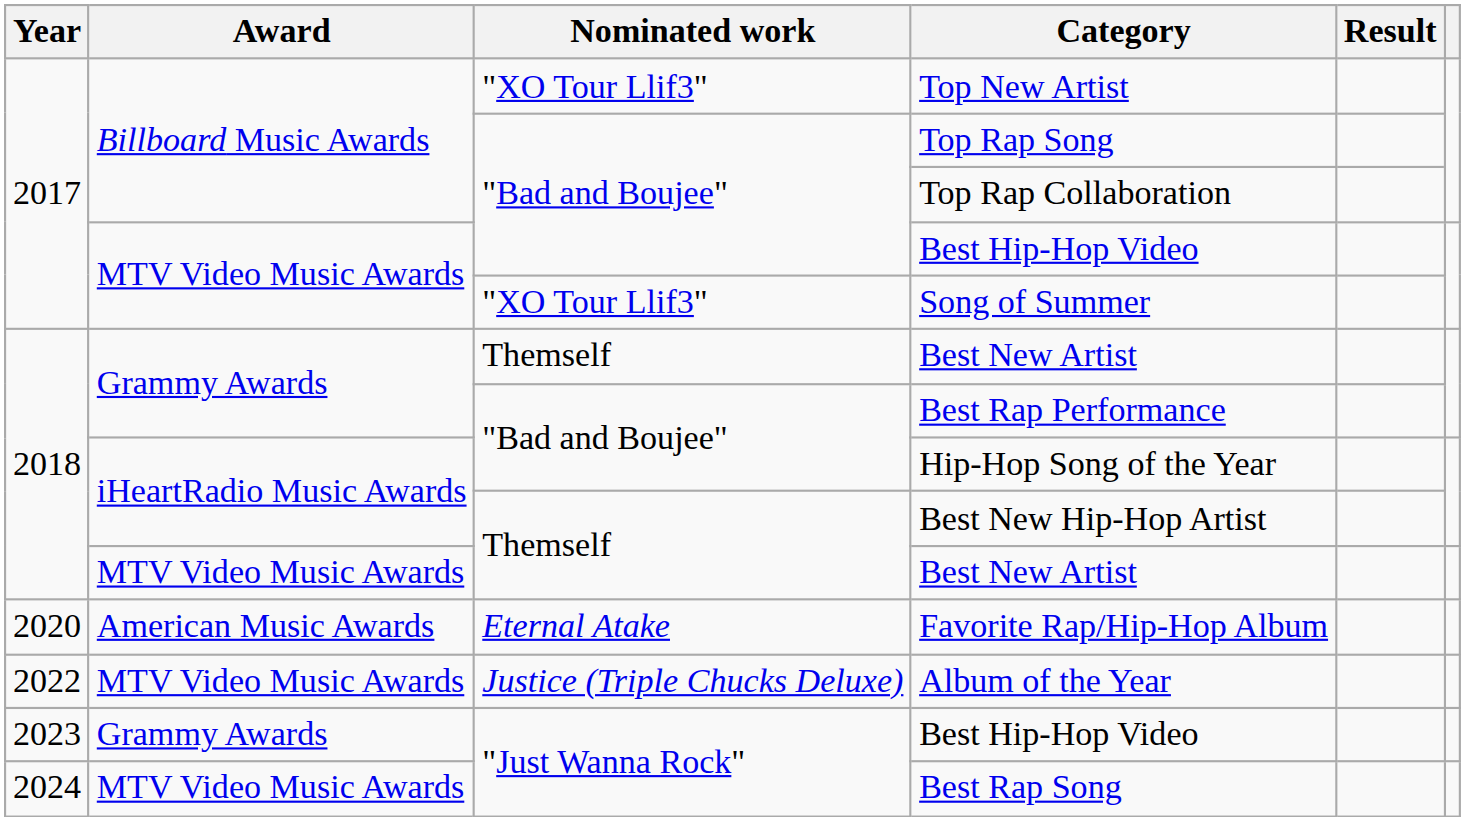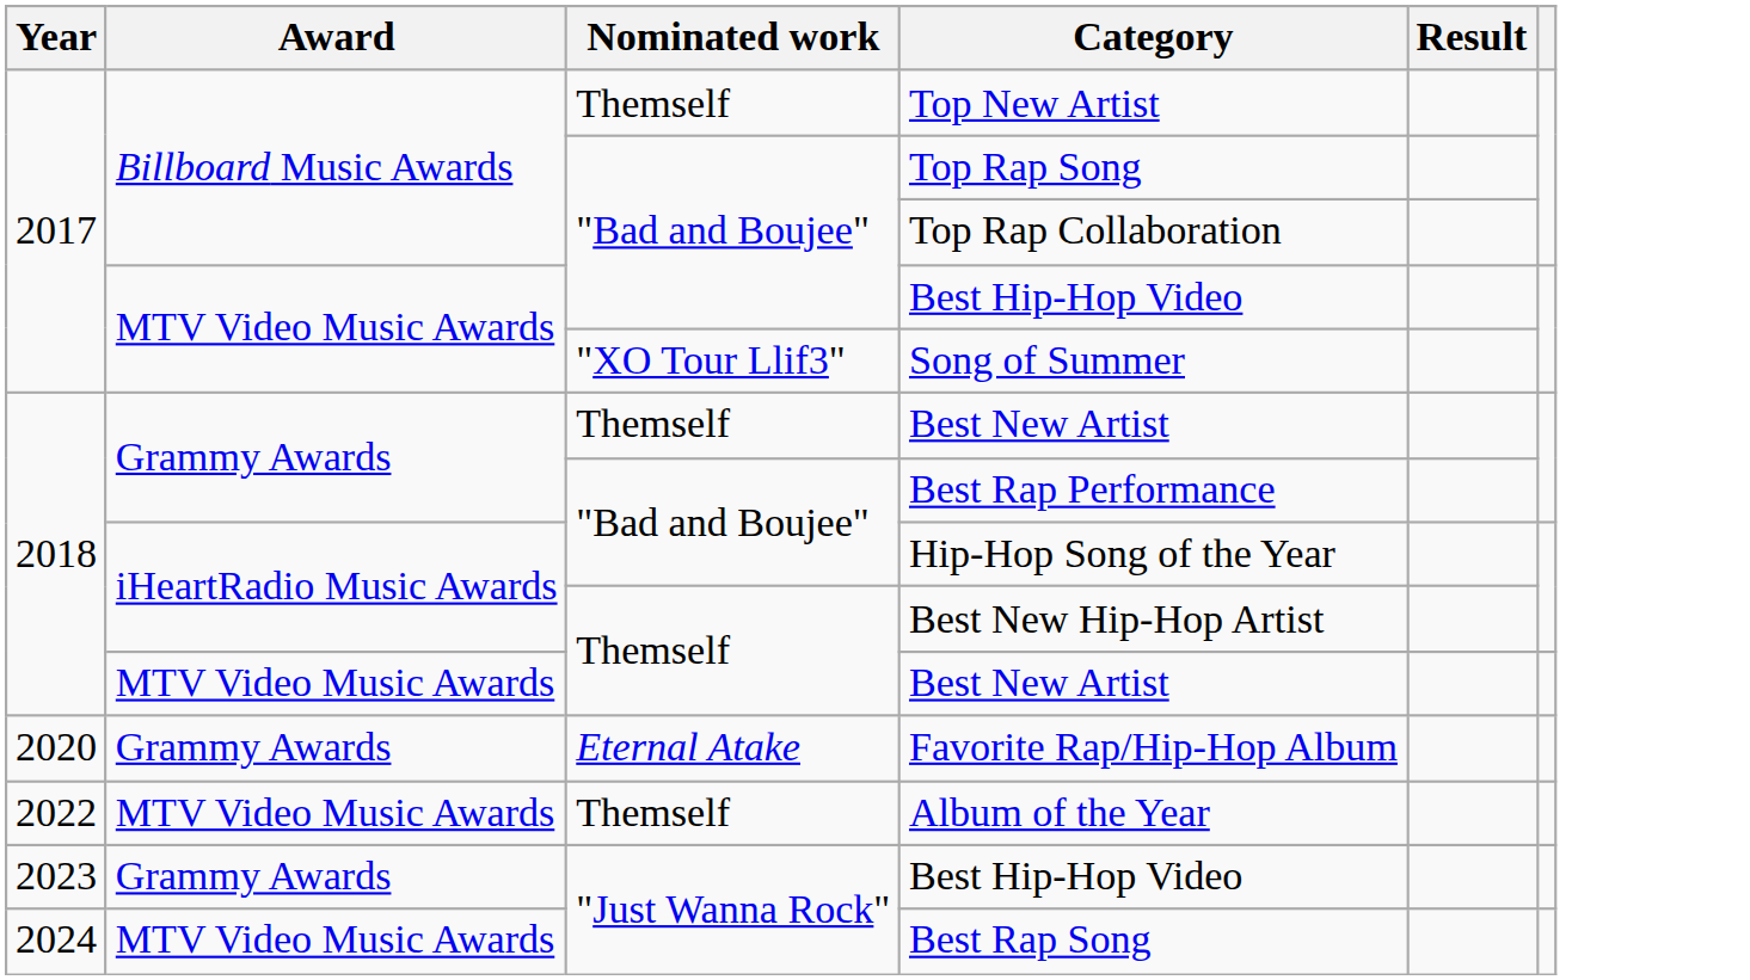 <table class="wikitable">
 <tr>
 <th>Year</th>
 <th>Award</th>
 <th>Nominated work</th>
 <th>Category</th>
 <th>Result</th>
 <th></th>
 </tr>
 <tr>
 <td rowspan="5">2017</td>
 <td rowspan="3"><a href='#'><em>Billboard</em> Music Awards</a></td>
-<td>"<a href='#'>XO Tour Llif3</a>"</td>
+<td>Themself</td>
 <td><a href='#'>Top New Artist</a></td>
 <td></td>
 <td rowspan="3"></td>
 </tr>
 <tr>
 <td rowspan="3">"<a href='#'>Bad and Boujee</a>" </td>
 <td><a href='#'>Top Rap Song</a></td>
 <td></td>
 </tr>
 <tr>
 <td>Top Rap Collaboration</td>
 <td></td>
 </tr>
 <tr>
 <td rowspan="2"><a href='#'>MTV Video Music Awards</a></td>
 <td><a href='#'>Best Hip-Hop Video</a></td>
 <td></td>
 <td rowspan="2"></td>
 </tr>
 <tr>
 <td>"<a href='#'>XO Tour Llif3</a>"</td>
 <td><a href='#'>Song of Summer</a></td>
 <td></td>
 </tr>
 <tr>
 <td rowspan="5">2018</td>
 <td rowspan="2"><a href='#'>Grammy Awards</a></td>
 <td>Themself</td>
 <td><a href='#'>Best New Artist</a></td>
 <td></td>
 <td rowspan="2"></td>
 </tr>
 <tr>
 <td rowspan="2">"Bad and Boujee" </td>
 <td><a href='#'>Best Rap Performance</a></td>
 <td></td>
 </tr>
 <tr>
 <td rowspan="2"><a href='#'>iHeartRadio Music Awards</a></td>
 <td>Hip-Hop Song of the Year</td>
 <td></td>
 <td rowspan="2"></td>
 </tr>
 <tr>
 <td rowspan="2">Themself</td>
 <td>Best New Hip-Hop Artist</td>
 <td></td>
 </tr>
 <tr>
 <td><a href='#'>MTV Video Music Awards</a></td>
 <td><a href='#'>Best New Artist</a></td>
 <td></td>
 <td></td>
 </tr>
 <tr>
 <td>2020</td>
-<td><a href='#'>American Music Awards</a></td>
+<td><a href='#'>Grammy Awards</a></td>
 <td><em><a href='#'>Eternal Atake</a></em></td>
 <td><a href='#'>Favorite Rap/Hip-Hop Album</a></td>
 <td></td>
 <td></td>
 </tr>
 <tr>
 <td>2022</td>
 <td><a href='#'>MTV Video Music Awards</a></td>
-<td><em><a href='#'>Justice (Triple Chucks Deluxe)</a></em> </td>
+<td>Themself</td>
 <td><a href='#'>Album of the Year</a></td>
 <td></td>
 <td></td>
 </tr>
 <tr>
 <td>2023</td>
 <td><a href='#'>Grammy Awards</a></td>
 <td rowspan="2">"<a href='#'>Just Wanna Rock</a>"</td>
 <td>Best Hip-Hop Video</td>
 <td></td>
 <td></td>
 </tr>
 <tr>
 <td>2024</td>
 <td><a href='#'>MTV Video Music Awards</a></td>
 <td><a href='#'>Best Rap Song</a></td>
 <td></td>
 <td></td>
 </tr>
 </table>
